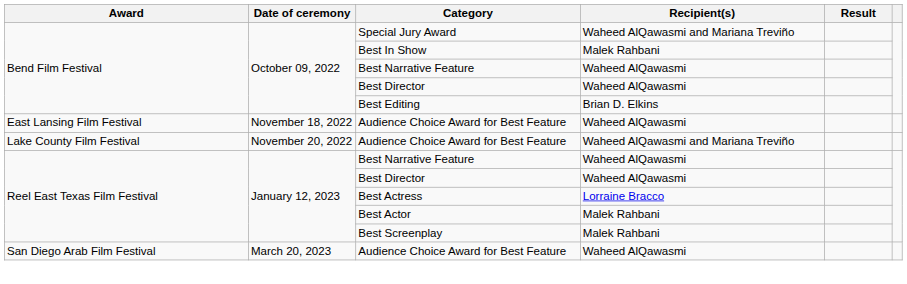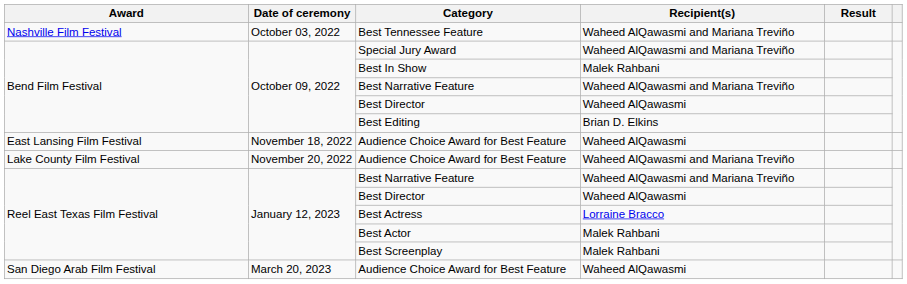 <table class="wikitable sortable plainrowheaders col6center">
 <tr>
 <th scope="col" style="width:25%;">Award</th>
 <th scope="col" style="width:11%;">Date of ceremony</th>
 <th scope="col" style="width:23%;">Category</th>
 <th scope="col" style="width:25%;">Recipient(s)</th>
 <th scope="col" style="width:7%;">Result</th>
 <th scope="col" style="width:1%;" class="unsortable"></th>
+</tr>
+<tr>
+<td><a href='#'>Nashville Film Festival</a></td>
+<td>October 03, 2022</td>
+<td>Best Tennessee Feature</td>
+<td>Waheed AlQawasmi and Mariana Treviño</td>
+<td></td>
+<td></td>
 </tr>
 <tr>
 <td rowspan="5">Bend Film Festival</td>
 <td rowspan="5">October 09, 2022</td>
 <td>Special Jury Award</td>
 <td>Waheed AlQawasmi and Mariana Treviño</td>
 <td></td>
 <td rowspan="5"></td>
 </tr>
 <tr>
 <td>Best In Show</td>
 <td>Malek Rahbani</td>
 <td></td>
 </tr>
 <tr>
 <td>Best Narrative Feature</td>
-<td>Waheed AlQawasmi</td>
+<td>Waheed AlQawasmi and Mariana Treviño</td>
 <td></td>
 </tr>
 <tr>
 <td>Best Director</td>
 <td>Waheed AlQawasmi</td>
 <td></td>
 </tr>
 <tr>
 <td>Best Editing</td>
 <td>Brian D. Elkins</td>
 <td></td>
 </tr>
 <tr>
 <td>East Lansing Film Festival</td>
 <td>November 18, 2022</td>
 <td>Audience Choice Award for Best Feature</td>
 <td>Waheed AlQawasmi</td>
 <td></td>
 <td></td>
 </tr>
 <tr>
 <td>Lake County Film Festival</td>
 <td>November 20, 2022</td>
 <td>Audience Choice Award for Best Feature</td>
 <td>Waheed AlQawasmi and Mariana Treviño</td>
 <td></td>
 <td></td>
 </tr>
 <tr>
 <td rowspan="5">Reel East Texas Film Festival</td>
 <td rowspan="5">January 12, 2023</td>
 <td>Best Narrative Feature</td>
-<td>Waheed AlQawasmi</td>
+<td>Waheed AlQawasmi and Mariana Treviño</td>
 <td></td>
 <td rowspan="5"></td>
 </tr>
 <tr>
 <td>Best Director</td>
 <td>Waheed AlQawasmi</td>
 <td></td>
 </tr>
 <tr>
 <td>Best Actress</td>
 <td><a href='#'>Lorraine Bracco</a></td>
 <td></td>
 </tr>
 <tr>
 <td>Best Actor</td>
 <td>Malek Rahbani</td>
 <td></td>
 </tr>
 <tr>
 <td>Best Screenplay</td>
 <td>Malek Rahbani</td>
 <td></td>
 </tr>
 <tr>
 <td>San Diego Arab Film Festival</td>
 <td>March 20, 2023</td>
 <td>Audience Choice Award for Best Feature</td>
 <td>Waheed AlQawasmi</td>
 <td></td>
 <td></td>
 </tr>
 </table>
